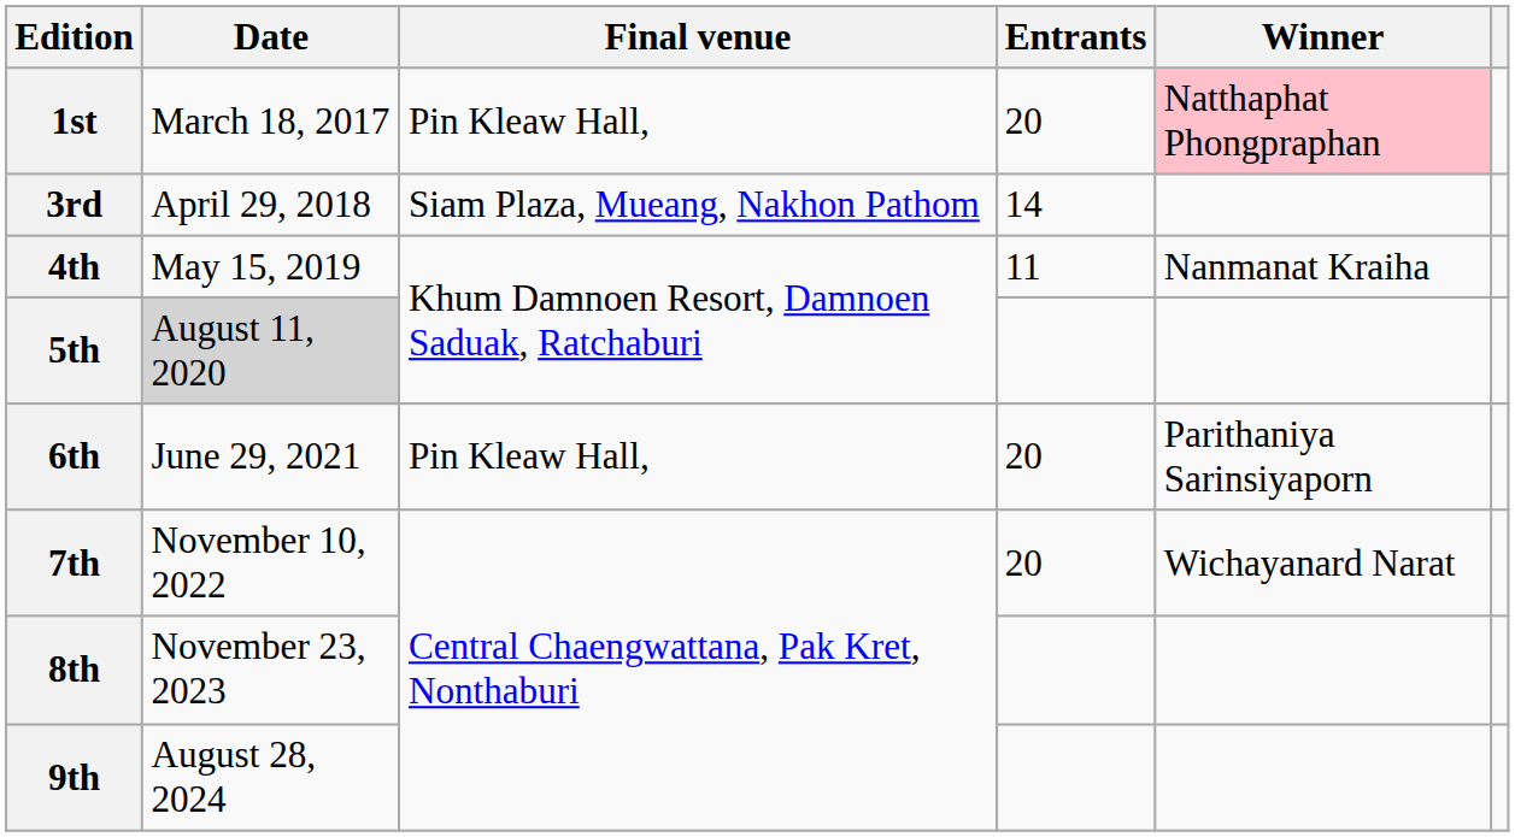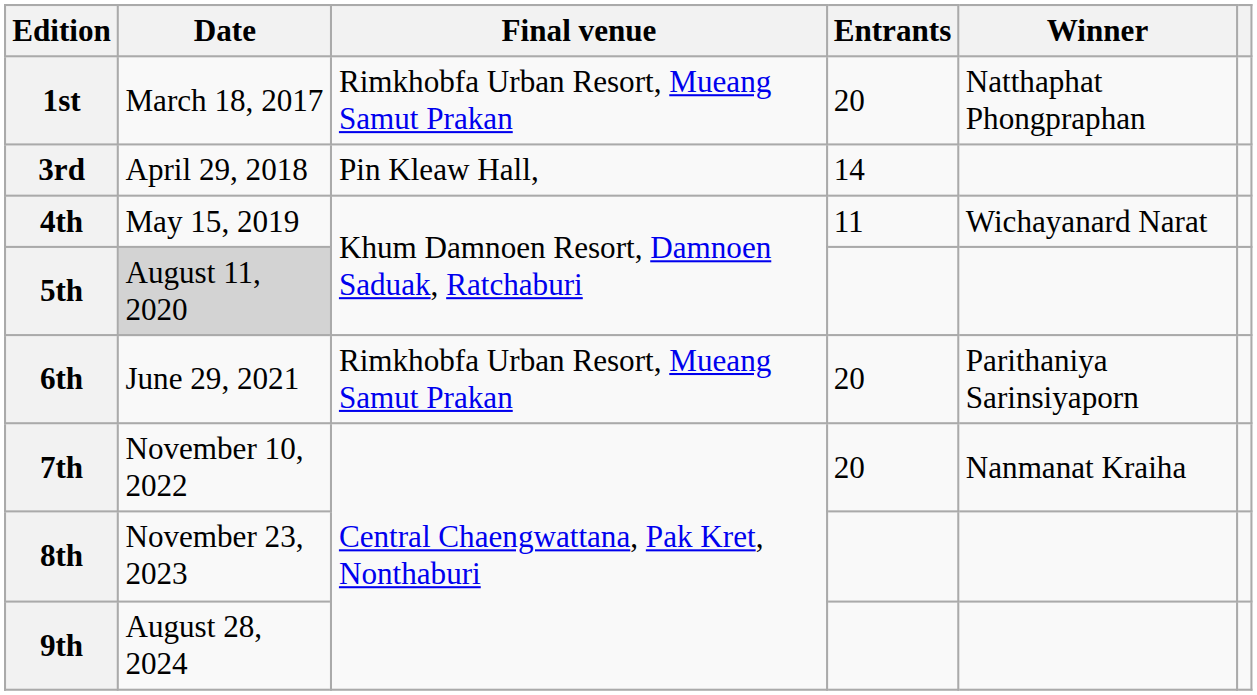 <table class="wikitable defaultcenter col2left col3left col5left" style="font-size:95%;">
 <tr>
 <th>Edition</th>
 <th>Date</th>
 <th>Final venue</th>
 <th>Entrants</th>
 <th>Winner</th>
 <th></th>
 </tr>
 <tr>
 <th>1st</th>
 <td>March 18, 2017</td>
-<td>Pin Kleaw Hall, </td>
+<td>Rimkhobfa Urban Resort, <a href='#'>Mueang Samut Prakan</a></td>
 <td>20</td>
-<td style="background: pink;">Natthaphat Phongpraphan</td>
+<td>Natthaphat Phongpraphan</td>
 <td></td>
 </tr>
 <tr>
 <th>3rd</th>
 <td>April 29, 2018</td>
-<td>Siam Plaza, <a href='#'>Mueang</a>, <a href='#'>Nakhon Pathom</a></td>
+<td>Pin Kleaw Hall, </td>
 <td>14</td>
 <td></td>
 <td></td>
 </tr>
 <tr>
 <th>4th</th>
 <td>May 15, 2019</td>
 <td rowspan=2>Khum Damnoen Resort, <a href='#'>Damnoen Saduak</a>, <a href='#'>Ratchaburi</a></td>
 <td>11</td>
-<td>Nanmanat Kraiha</td>
+<td>Wichayanard Narat</td>
 <td></td>
 </tr>
 <tr>
 <th>5th</th>
 <td style="background: lightgrey;">August 11, 2020</td>
 <td></td>
 <td></td>
 <td></td>
 </tr>
 <tr>
 <th>6th</th>
 <td>June 29, 2021</td>
-<td>Pin Kleaw Hall, </td>
+<td>Rimkhobfa Urban Resort, <a href='#'>Mueang Samut Prakan</a></td>
 <td>20</td>
 <td>Parithaniya Sarinsiyaporn</td>
 <td></td>
 </tr>
 <tr>
 <th>7th</th>
 <td>November 10, 2022</td>
 <td rowspan=3><a href='#'>Central Chaengwattana</a>, <a href='#'>Pak Kret</a>, <a href='#'>Nonthaburi</a></td>
 <td>20</td>
-<td>Wichayanard Narat</td>
+<td>Nanmanat Kraiha</td>
 <td></td>
 </tr>
 <tr>
 <th>8th</th>
 <td>November 23, 2023</td>
 <td></td>
 <td></td>
 <td></td>
 </tr>
 <tr>
 <th>9th</th>
 <td>August 28, 2024</td>
 <td></td>
 <td></td>
 <td></td>
 </tr>
 </table>
